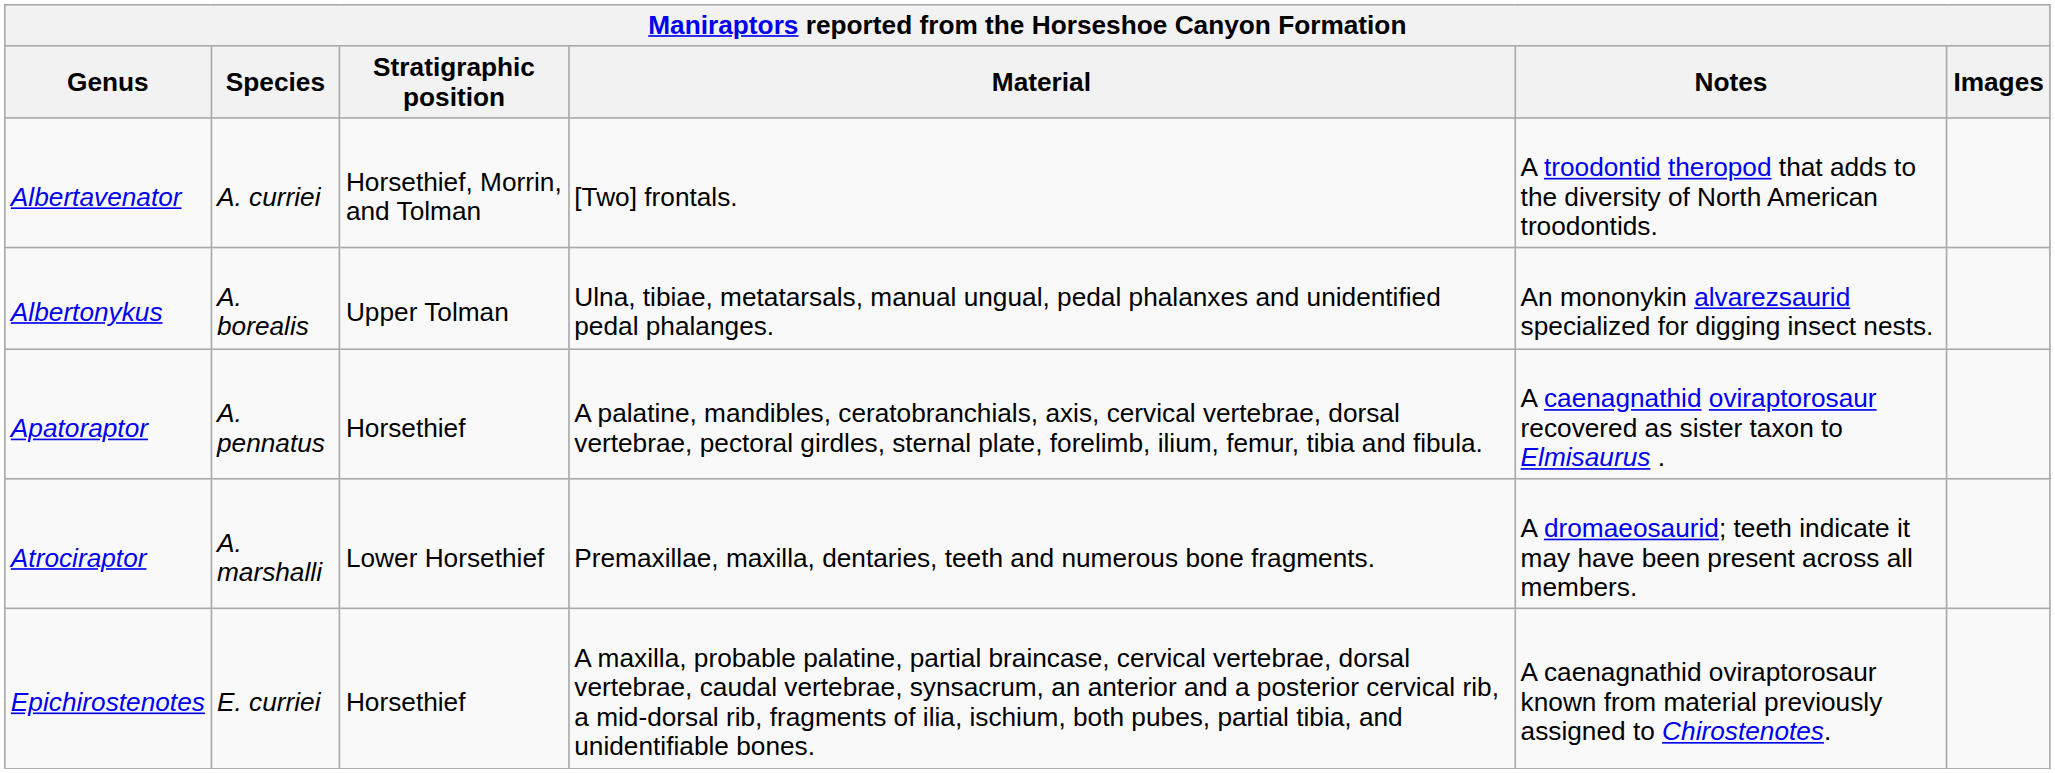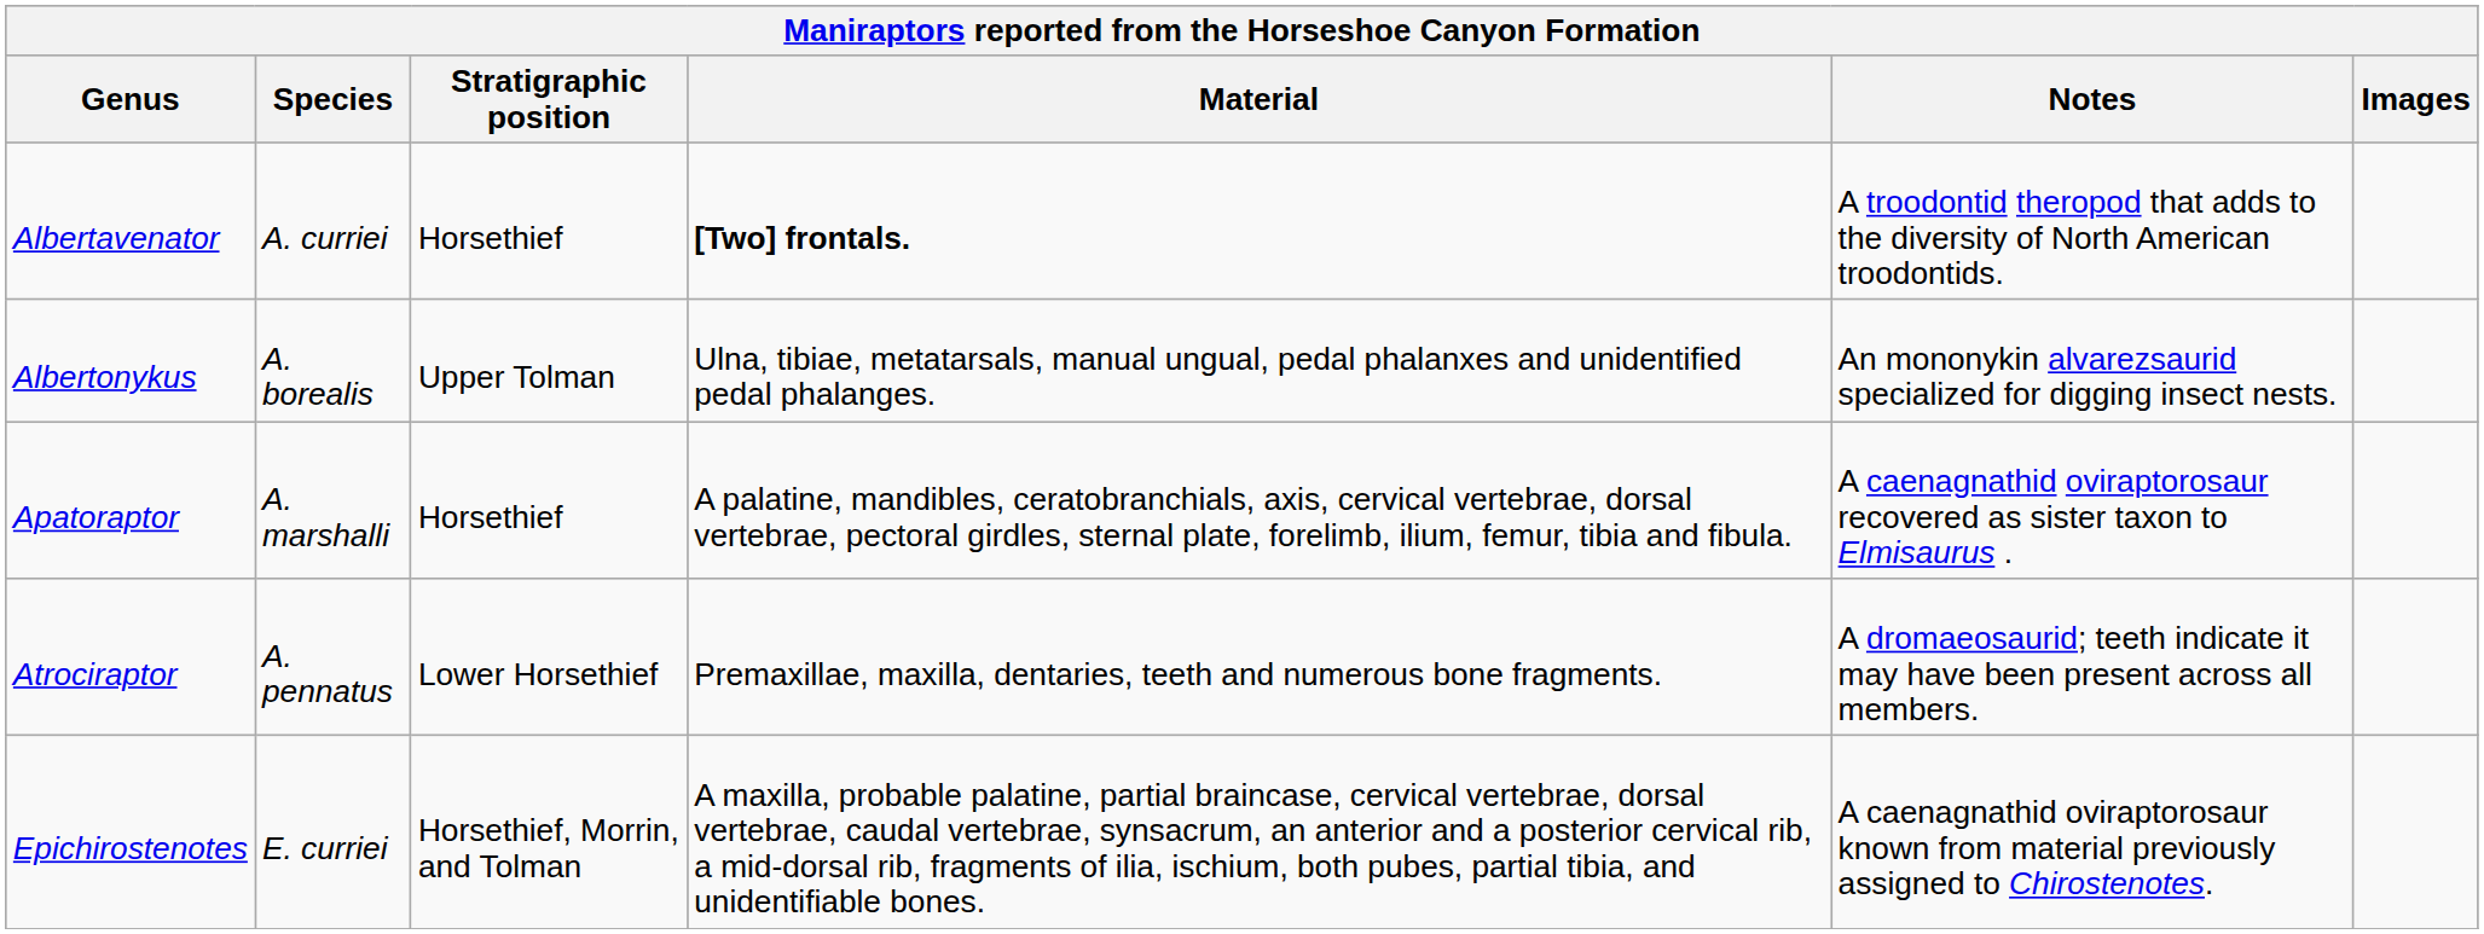 <table class="wikitable" align="center" >
 <tr>
 <th colspan="7" align="center"><strong><a href='#'>Maniraptors</a> reported from the Horseshoe Canyon Formation</strong></th>
 </tr>
 <tr>
 <th>Genus</th>
 <th>Species</th>
 <th>Stratigraphic position</th>
 <th>Material</th>
 <th>Notes</th>
 <th>Images</th>
 </tr>
 <tr>
 <td><br><em><a href='#'>Albertavenator</a></em></td>
 <td><br><em>A. curriei</em></td>
-<td><br>Horsethief, Morrin, and Tolman</td>
-<td><br>[Two] frontals.</td>
+<td><br>Horsethief</td>
+<td><strong><br>[Two] frontals.</strong></td>
 <td><br>A <a href='#'>troodontid</a> <a href='#'>theropod</a> that adds to the diversity of North American troodontids.</td>
 <td></td>
 </tr>
 <tr>
 <td><br><em><a href='#'>Albertonykus</a></em></td>
 <td><br><em>A. borealis</em></td>
 <td><br>Upper Tolman</td>
 <td><br>Ulna, tibiae, metatarsals, manual ungual, pedal phalanxes and unidentified pedal phalanges.</td>
 <td><br>An mononykin <a href='#'>alvarezsaurid</a> specialized for digging insect nests.</td>
 <td></td>
 </tr>
 <tr>
 <td><br><em><a href='#'>Apatoraptor</a></em> </td>
-<td><br><em>A. pennatus</em></td>
+<td><br><em>A. marshalli</em></td>
 <td><br>Horsethief</td>
 <td><br>A palatine, mandibles, ceratobranchials, axis, cervical vertebrae, dorsal vertebrae, pectoral girdles, sternal plate, forelimb, ilium, femur, tibia and fibula.</td>
 <td><br>A <a href='#'>caenagnathid</a> <a href='#'>oviraptorosaur</a> recovered as sister taxon to <em><a href='#'>Elmisaurus</a></em> .</td>
 <td></td>
 </tr>
 <tr>
 <td><br><em><a href='#'>Atrociraptor</a></em></td>
-<td><br><em>A. marshalli</em></td>
+<td><br><em>A. pennatus</em></td>
 <td><br>Lower Horsethief</td>
 <td><br>Premaxillae, maxilla, dentaries, teeth and numerous bone fragments.</td>
 <td><br>A <a href='#'>dromaeosaurid</a>; teeth indicate it may have been present across all members.</td>
 <td></td>
 </tr>
 <tr>
 <td><br><em><a href='#'>Epichirostenotes</a></em></td>
 <td><br><em>E. curriei</em></td>
-<td><br>Horsethief</td>
+<td><br>Horsethief, Morrin, and Tolman</td>
 <td><br>A maxilla, probable palatine, partial braincase, cervical vertebrae, dorsal vertebrae, caudal vertebrae, synsacrum, an anterior and a posterior cervical rib, a mid-dorsal rib, fragments of ilia, ischium, both pubes, partial tibia, and unidentifiable bones.</td>
 <td><br>A caenagnathid oviraptorosaur known from material previously assigned to <em><a href='#'>Chirostenotes</a></em>.</td>
 <td></td>
 </tr>
 <tr>
 </tr>
 </table>
